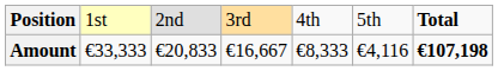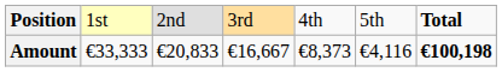 <table class="wikitable">
 <tr>
 <th>Position</th>
 <td bgcolor="#ffffbf">1st</td>
 <td bgcolor="#dfdfdf">2nd</td>
 <td bgcolor="#ffdf9f">3rd</td>
 <td>4th</td>
 <td>5th</td>
 <td><strong>Total</strong></td>
 </tr>
 <tr>
 <th>Amount</th>
 <td>€33,333</td>
 <td>€20,833</td>
 <td>€16,667</td>
-<td>€8,333</td>
+<td>€8,373</td>
 <td>€4,116</td>
-<td><strong>€107,198</strong></td>
+<td><strong>€100,198</strong></td>
 </tr>
 </table>
